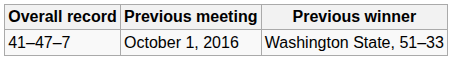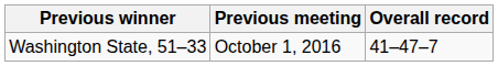 <table class="wikitable">
 <tr>
+<th>Previous winner</th>
+<th>Previous meeting</th>
 <th>Overall record</th>
-<th>Previous meeting</th>
-<th>Previous winner</th>
 </tr>
 <tr>
+<td>Washington State, 51–33</td>
+<td>October 1, 2016</td>
 <td>41–47–7</td>
-<td>October 1, 2016</td>
-<td>Washington State, 51–33</td>
 </tr>
 </table>
